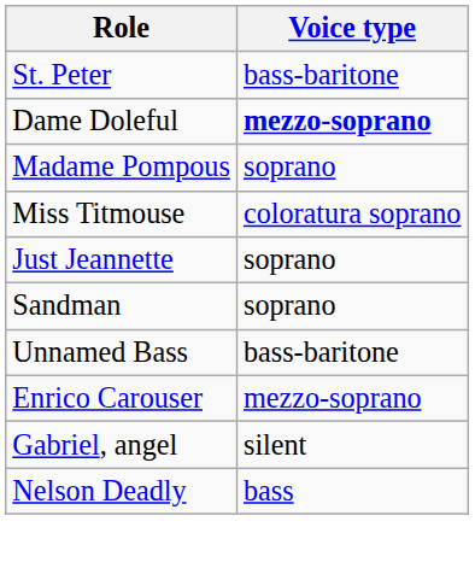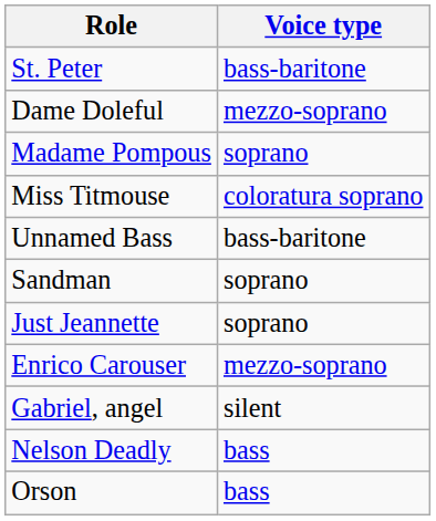 <table class="wikitable">
 <tr>
 <th>Role</th>
 <th><a href='#'>Voice type</a></th>
 </tr>
 <tr>
 <td><a href='#'>St. Peter</a></td>
 <td><a href='#'>bass-baritone</a></td>
 </tr>
 <tr>
 <td>Dame Doleful</td>
-<td><strong><a href='#'>mezzo-soprano</a></strong></td>
+<td><a href='#'>mezzo-soprano</a></td>
 </tr>
 <tr>
 <td><a href='#'>Madame Pompous</a></td>
 <td><a href='#'>soprano</a></td>
 </tr>
 <tr>
 <td>Miss Titmouse</td>
 <td><a href='#'>coloratura soprano</a></td>
 </tr>
 <tr>
-<td><a href='#'>Just Jeannette</a></td>
-<td>soprano</td>
+<td>Unnamed Bass</td>
+<td>bass-baritone</td>
 </tr>
 <tr>
 <td>Sandman</td>
 <td>soprano</td>
 </tr>
 <tr>
-<td>Unnamed Bass</td>
-<td>bass-baritone</td>
+<td><a href='#'>Just Jeannette</a></td>
+<td>soprano</td>
 </tr>
 <tr>
 <td><a href='#'>Enrico Carouser</a></td>
 <td><a href='#'>mezzo-soprano</a></td>
 </tr>
 <tr>
 <td><a href='#'>Gabriel</a>, angel</td>
 <td>silent</td>
 </tr>
 <tr>
 <td><a href='#'>Nelson Deadly</a></td>
 <td><a href='#'>bass</a></td>
 </tr>
+<tr>
+<td>Orson</td>
+<td><a href='#'>bass</a></td>
+</tr>
 </table>
